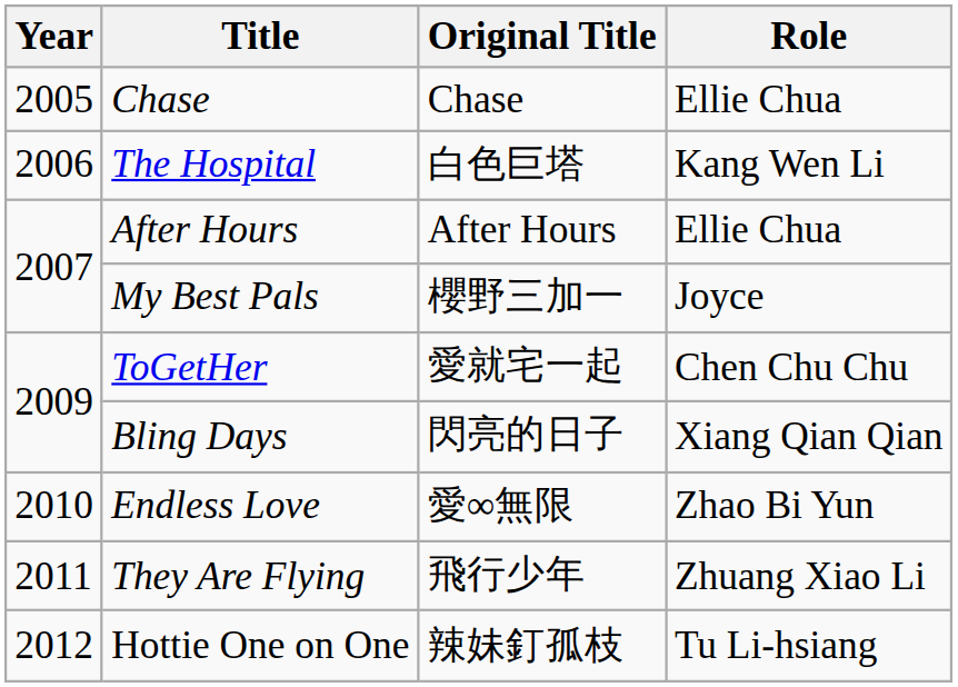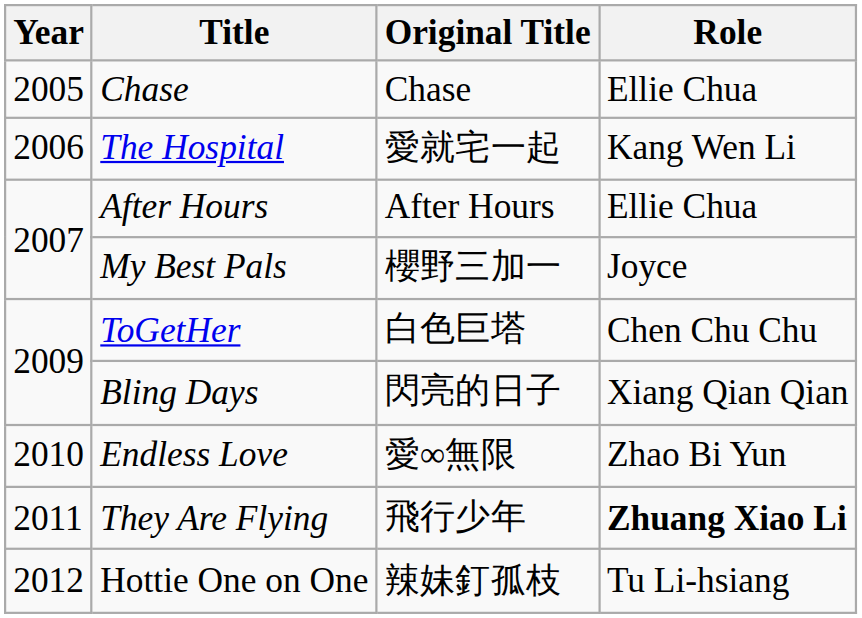 <table class="wikitable sortable">
 <tr>
 <th>Year</th>
 <th>Title</th>
 <th>Original Title</th>
 <th>Role</th>
 </tr>
 <tr>
 <td>2005</td>
 <td><em>Chase</em></td>
 <td>Chase</td>
 <td>Ellie Chua</td>
 </tr>
 <tr>
 <td>2006</td>
 <td><em><a href='#'>The Hospital</a></em></td>
-<td>白色巨塔</td>
+<td>愛就宅一起</td>
 <td>Kang Wen Li</td>
 </tr>
 <tr>
 <td rowspan="2">2007</td>
 <td><em>After Hours</em></td>
 <td>After Hours</td>
 <td>Ellie Chua</td>
 </tr>
 <tr>
 <td><em>My Best Pals</em></td>
 <td>櫻野三加一</td>
 <td>Joyce</td>
 </tr>
 <tr>
 <td rowspan="2">2009</td>
 <td><em><a href='#'>ToGetHer</a> </em></td>
-<td>愛就宅一起</td>
+<td>白色巨塔</td>
 <td>Chen Chu Chu</td>
 </tr>
 <tr>
 <td><em>Bling Days </em></td>
 <td>閃亮的日子</td>
 <td>Xiang Qian Qian</td>
 </tr>
 <tr>
 <td>2010</td>
 <td><em>Endless Love</em></td>
 <td>愛∞無限</td>
 <td>Zhao Bi Yun</td>
 </tr>
 <tr>
 <td>2011</td>
 <td><em>They Are Flying </em></td>
 <td>飛行少年</td>
-<td>Zhuang Xiao Li</td>
+<td><strong>Zhuang Xiao Li</strong></td>
 </tr>
 <tr>
 <td>2012</td>
 <td>Hottie One on One</td>
 <td>辣妹釘孤枝</td>
 <td>Tu Li-hsiang</td>
 </tr>
 </table>
